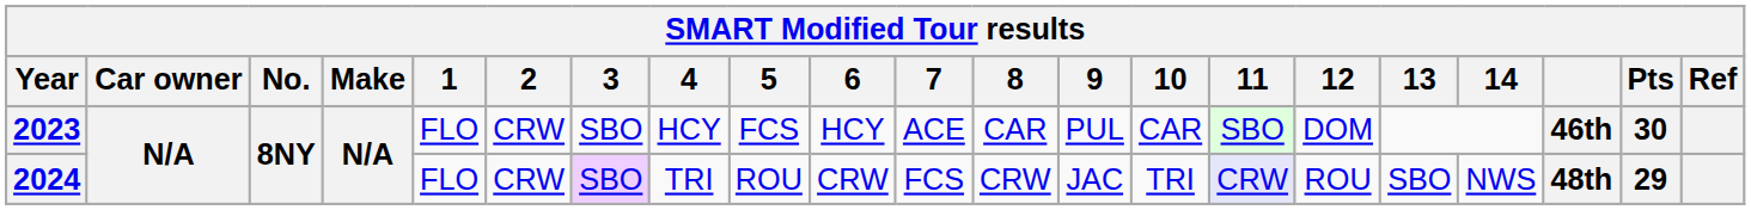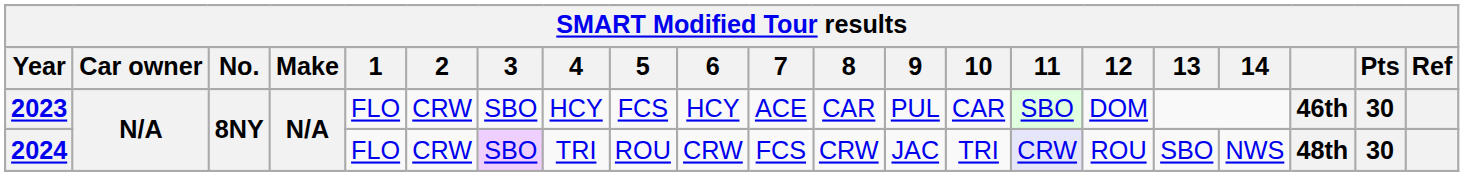 <table class="wikitable" style="text-align:center; font-size:75%">
 <tr>
 <th colspan=38><a href='#'>SMART Modified Tour</a> results</th>
 </tr>
 <tr>
 <th>Year</th>
 <th>Car owner</th>
 <th>No.</th>
 <th>Make</th>
 <th>1</th>
 <th>2</th>
 <th>3</th>
 <th>4</th>
 <th>5</th>
 <th>6</th>
 <th>7</th>
 <th>8</th>
 <th>9</th>
 <th>10</th>
 <th>11</th>
 <th>12</th>
 <th>13</th>
 <th>14</th>
 <th></th>
 <th>Pts</th>
 <th>Ref</th>
 </tr>
 <tr>
 <th><a href='#'>2023</a></th>
 <th rowspan=2>N/A</th>
 <th rowspan=2>8NY</th>
 <th rowspan=2>N/A</th>
 <td><a href='#'>FLO</a></td>
 <td><a href='#'>CRW</a></td>
 <td><a href='#'>SBO</a></td>
 <td><a href='#'>HCY</a></td>
 <td><a href='#'>FCS</a></td>
 <td><a href='#'>HCY</a></td>
 <td><a href='#'>ACE</a></td>
 <td><a href='#'>CAR</a></td>
 <td><a href='#'>PUL</a></td>
 <td><a href='#'>CAR</a></td>
 <td style="background:#DFFFDF;"><a href='#'>SBO</a><br></td>
 <td><a href='#'>DOM</a></td>
 <td colspan=2></td>
 <th>46th</th>
 <th>30</th>
 <th></th>
 </tr>
 <tr>
 <th><a href='#'>2024</a></th>
 <td><a href='#'>FLO</a></td>
 <td><a href='#'>CRW</a></td>
 <td style="background:#EFCFFF;"><a href='#'>SBO</a><br></td>
 <td><a href='#'>TRI</a></td>
 <td><a href='#'>ROU</a></td>
 <td><a href='#'>CRW</a></td>
 <td><a href='#'>FCS</a></td>
 <td><a href='#'>CRW</a></td>
 <td><a href='#'>JAC</a></td>
 <td><a href='#'>TRI</a></td>
 <td style="background: lavender;"><a href='#'>CRW</a></td>
 <td><a href='#'>ROU</a></td>
 <td><a href='#'>SBO</a></td>
 <td><a href='#'>NWS</a></td>
 <th>48th</th>
-<th>29</th>
+<th>30</th>
 <th></th>
 </tr>
 </table>
